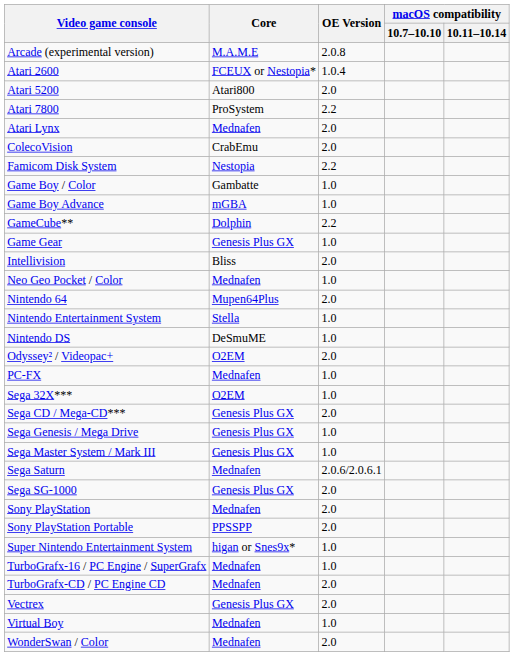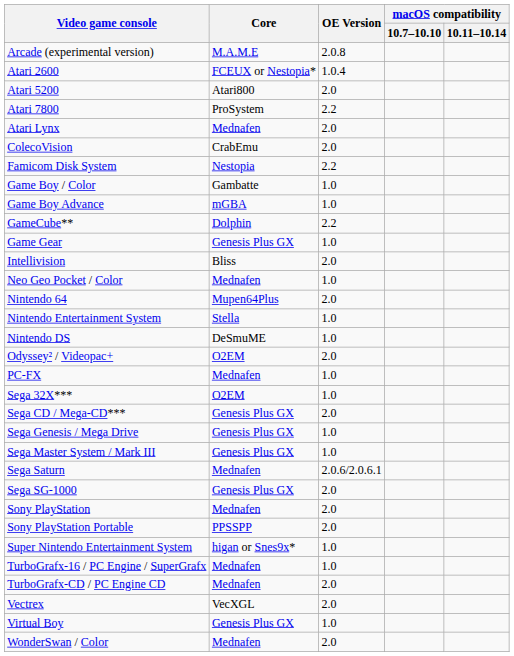 <table class="wikitable collapsible">
 <tr>
 <th rowspan="2"><a href='#'>Video game console</a></th>
 <th rowspan="2">Core</th>
 <th rowspan="2">OE Version</th>
 <th colspan="2"><a href='#'>macOS</a> compatibility</th>
 </tr>
 <tr>
 <th>10.7–10.10</th>
 <th>10.11–10.14</th>
 </tr>
 <tr>
 <td><a href='#'>Arcade</a> (experimental version)</td>
 <td><a href='#'>M.A.M.E</a></td>
 <td>2.0.8</td>
 <td></td>
 <td></td>
 </tr>
 <tr>
 <td><a href='#'>Atari 2600</a></td>
 <td><a href='#'>FCEUX</a> or <a href='#'>Nestopia</a>*</td>
 <td>1.0.4</td>
 <td></td>
 <td></td>
 </tr>
 <tr>
 <td><a href='#'>Atari 5200</a></td>
 <td>Atari800</td>
 <td>2.0</td>
 <td></td>
 <td></td>
 </tr>
 <tr>
 <td><a href='#'>Atari 7800</a></td>
 <td>ProSystem</td>
 <td>2.2</td>
 <td></td>
 <td></td>
 </tr>
 <tr>
 <td><a href='#'>Atari Lynx</a></td>
 <td><a href='#'>Mednafen</a></td>
 <td>2.0</td>
 <td></td>
 <td></td>
 </tr>
 <tr>
 <td><a href='#'>ColecoVision</a></td>
 <td>CrabEmu</td>
 <td>2.0</td>
 <td></td>
 <td></td>
 </tr>
 <tr>
 <td><a href='#'>Famicom Disk System</a></td>
 <td><a href='#'>Nestopia</a></td>
 <td>2.2</td>
 <td></td>
 <td></td>
 </tr>
 <tr>
 <td><a href='#'>Game Boy</a> / <a href='#'>Color</a></td>
 <td>Gambatte</td>
 <td>1.0</td>
 <td></td>
 <td></td>
 </tr>
 <tr>
 <td><a href='#'>Game Boy Advance</a></td>
 <td><a href='#'>mGBA</a></td>
 <td>1.0</td>
 <td></td>
 <td></td>
 </tr>
 <tr>
 <td><a href='#'>GameCube</a>**</td>
 <td><a href='#'>Dolphin</a></td>
 <td>2.2</td>
 <td></td>
 <td></td>
 </tr>
 <tr>
 <td><a href='#'>Game Gear</a></td>
 <td><a href='#'>Genesis Plus GX</a></td>
 <td>1.0</td>
 <td></td>
 <td></td>
 </tr>
 <tr>
 <td><a href='#'>Intellivision</a></td>
 <td>Bliss</td>
 <td>2.0</td>
 <td></td>
 <td></td>
 </tr>
 <tr>
 <td><a href='#'>Neo Geo Pocket</a> / <a href='#'>Color</a></td>
 <td><a href='#'>Mednafen</a></td>
 <td>1.0</td>
 <td></td>
 <td></td>
 </tr>
 <tr>
 <td><a href='#'>Nintendo 64</a></td>
 <td><a href='#'>Mupen64Plus</a></td>
 <td>2.0</td>
 <td></td>
 <td></td>
 </tr>
 <tr>
 <td><a href='#'>Nintendo Entertainment System</a></td>
 <td><a href='#'>Stella</a></td>
 <td>1.0</td>
 <td></td>
 <td></td>
 </tr>
 <tr>
 <td><a href='#'>Nintendo DS</a></td>
 <td>DeSmuME</td>
 <td>1.0</td>
 <td></td>
 <td></td>
 </tr>
 <tr>
 <td><a href='#'>Odyssey²</a> / <a href='#'>Videopac+</a></td>
 <td><a href='#'>O2EM</a></td>
 <td>2.0</td>
 <td></td>
 <td></td>
 </tr>
 <tr>
 <td><a href='#'>PC-FX</a></td>
 <td><a href='#'>Mednafen</a></td>
 <td>1.0</td>
 <td></td>
 <td></td>
 </tr>
 <tr>
 <td><a href='#'>Sega 32X</a>***</td>
 <td><a href='#'>O2EM</a></td>
 <td>1.0</td>
 <td></td>
 <td></td>
 </tr>
 <tr>
 <td><a href='#'>Sega CD / Mega-CD</a>***</td>
 <td><a href='#'>Genesis Plus GX</a></td>
 <td>2.0</td>
 <td></td>
 <td></td>
 </tr>
 <tr>
 <td><a href='#'>Sega Genesis / Mega Drive</a></td>
 <td><a href='#'>Genesis Plus GX</a></td>
 <td>1.0</td>
 <td></td>
 <td></td>
 </tr>
 <tr>
 <td><a href='#'>Sega Master System / Mark III</a></td>
 <td><a href='#'>Genesis Plus GX</a></td>
 <td>1.0</td>
 <td></td>
 <td></td>
 </tr>
 <tr>
 <td><a href='#'>Sega Saturn</a></td>
 <td><a href='#'>Mednafen</a></td>
 <td>2.0.6/2.0.6.1</td>
 <td></td>
 <td></td>
 </tr>
 <tr>
 <td><a href='#'>Sega SG-1000</a></td>
 <td><a href='#'>Genesis Plus GX</a></td>
 <td>2.0</td>
 <td></td>
 <td></td>
 </tr>
 <tr>
 <td><a href='#'>Sony PlayStation</a></td>
 <td><a href='#'>Mednafen</a></td>
 <td>2.0</td>
 <td></td>
 <td></td>
 </tr>
 <tr>
 <td><a href='#'>Sony PlayStation Portable</a></td>
 <td><a href='#'>PPSSPP</a></td>
 <td>2.0</td>
 <td></td>
 <td></td>
 </tr>
 <tr>
 <td><a href='#'>Super Nintendo Entertainment System</a></td>
 <td><a href='#'>higan</a> or <a href='#'>Snes9x</a>*</td>
 <td>1.0</td>
 <td></td>
 <td></td>
 </tr>
 <tr>
 <td><a href='#'>TurboGrafx-16</a> / <a href='#'>PC Engine</a> / <a href='#'>SuperGrafx</a></td>
 <td><a href='#'>Mednafen</a></td>
 <td>1.0</td>
 <td></td>
 <td></td>
 </tr>
 <tr>
 <td><a href='#'>TurboGrafx-CD</a> / <a href='#'>PC Engine CD</a></td>
 <td><a href='#'>Mednafen</a></td>
 <td>2.0</td>
 <td></td>
 <td></td>
 </tr>
 <tr>
 <td><a href='#'>Vectrex</a></td>
-<td><a href='#'>Genesis Plus GX</a></td>
+<td>VecXGL</td>
 <td>2.0</td>
 <td></td>
 <td></td>
 </tr>
 <tr>
 <td><a href='#'>Virtual Boy</a></td>
-<td><a href='#'>Mednafen</a></td>
+<td><a href='#'>Genesis Plus GX</a></td>
 <td>1.0</td>
 <td></td>
 <td></td>
 </tr>
 <tr>
 <td><a href='#'>WonderSwan</a> / <a href='#'>Color</a></td>
 <td><a href='#'>Mednafen</a></td>
 <td>2.0</td>
 <td></td>
 <td></td>
 </tr>
 </table>
